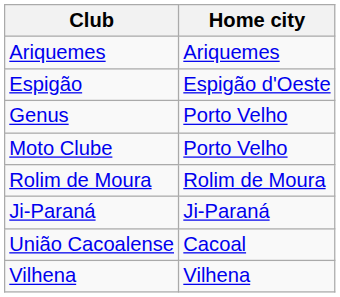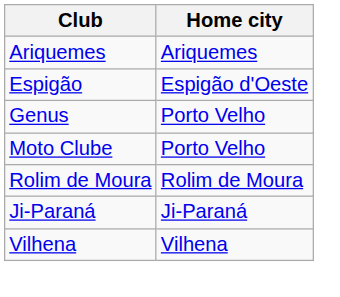 <table class="wikitable sortable">
 <tr>
 <th>Club</th>
 <th>Home city</th>
 </tr>
 <tr>
 <td><a href='#'>Ariquemes</a></td>
 <td><a href='#'>Ariquemes</a></td>
 </tr>
 <tr>
 <td><a href='#'>Espigão</a></td>
 <td><a href='#'>Espigão d'Oeste</a></td>
 </tr>
 <tr>
 <td><a href='#'>Genus</a></td>
 <td><a href='#'>Porto Velho</a></td>
 </tr>
 <tr>
 <td><a href='#'>Moto Clube</a></td>
 <td><a href='#'>Porto Velho</a></td>
 </tr>
 <tr>
 <td><a href='#'>Rolim de Moura</a></td>
 <td><a href='#'>Rolim de Moura</a></td>
 </tr>
 <tr>
 <td><a href='#'>Ji-Paraná</a></td>
 <td><a href='#'>Ji-Paraná</a></td>
 </tr>
 <tr>
-<td><a href='#'>União Cacoalense</a></td>
-<td><a href='#'>Cacoal</a></td>
-</tr>
-<tr>
 <td><a href='#'>Vilhena</a></td>
 <td><a href='#'>Vilhena</a></td>
 </tr>
 </table>
